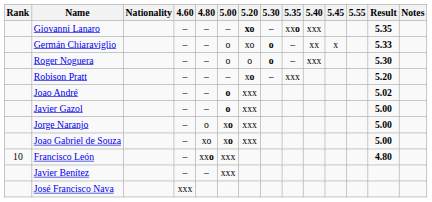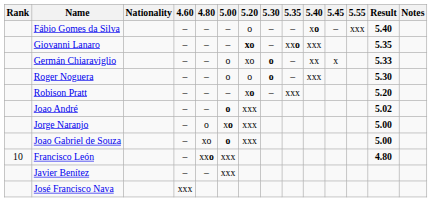 <table class="wikitable sortable" style="text-align:center;font-size:95%">
 <tr>
 <th>Rank</th>
 <th>Name</th>
 <th>Nationality</th>
 <th>4.60</th>
 <th>4.80</th>
 <th>5.00</th>
 <th>5.20</th>
 <th>5.30</th>
 <th>5.35</th>
 <th>5.40</th>
 <th>5.45</th>
 <th>5.55</th>
 <th>Result</th>
 <th>Notes</th>
+</tr>
+<tr>
+<td></td>
+<td align=left><a href='#'>Fábio Gomes da Silva</a></td>
+<td align=left></td>
+<td>–</td>
+<td>–</td>
+<td>–</td>
+<td>o</td>
+<td>–</td>
+<td>–</td>
+<td>x<strong>o</strong></td>
+<td>–</td>
+<td>xxx</td>
+<td><strong>5.40</strong></td>
+<td></td>
 </tr>
 <tr>
 <td></td>
 <td align=left><a href='#'>Giovanni Lanaro</a></td>
 <td align=left></td>
 <td>–</td>
 <td>–</td>
 <td>–</td>
 <td><strong>xo</strong></td>
 <td>–</td>
 <td>xx<strong>o</strong></td>
 <td>xxx</td>
 <td></td>
 <td></td>
 <td><strong>5.35</strong></td>
 <td></td>
 </tr>
 <tr>
 <td></td>
 <td align=left><a href='#'>Germán Chiaraviglio</a></td>
 <td align=left></td>
 <td>–</td>
 <td>–</td>
 <td>o</td>
 <td>xo</td>
 <td><strong>o</strong></td>
 <td>–</td>
 <td>xx</td>
 <td>x</td>
 <td></td>
 <td><strong>5.33</strong></td>
 <td></td>
 </tr>
 <tr>
 <td></td>
 <td align=left><a href='#'>Roger Noguera</a></td>
 <td align=left></td>
 <td>–</td>
 <td>–</td>
 <td>o</td>
 <td>o</td>
 <td><strong>o</strong></td>
 <td>–</td>
 <td>xxx</td>
 <td></td>
 <td></td>
 <td><strong>5.30</strong></td>
 <td></td>
 </tr>
 <tr>
 <td></td>
 <td align=left><a href='#'>Robison Pratt</a></td>
 <td align=left></td>
 <td>–</td>
 <td>–</td>
 <td>–</td>
 <td>x<strong>o</strong></td>
 <td>–</td>
 <td>xxx</td>
 <td></td>
 <td></td>
 <td></td>
 <td><strong>5.20</strong></td>
 <td></td>
 </tr>
 <tr>
 <td></td>
 <td align=left><a href='#'>Joao André</a></td>
 <td align=left></td>
 <td>–</td>
 <td>–</td>
 <td><strong>o</strong></td>
 <td>xxx</td>
 <td></td>
 <td></td>
 <td></td>
 <td></td>
 <td></td>
 <td><strong>5.02</strong></td>
 <td></td>
 </tr>
 <tr>
 <td></td>
-<td align=left><a href='#'>Javier Gazol</a></td>
-<td align=left></td>
-<td>–</td>
-<td>–</td>
-<td><strong>o</strong></td>
-<td>xxx</td>
-<td></td>
-<td></td>
-<td></td>
-<td></td>
-<td></td>
-<td><strong>5.00</strong></td>
-<td></td>
-</tr>
-<tr>
-<td></td>
 <td align=left><a href='#'>Jorge Naranjo</a></td>
 <td align=left></td>
 <td>–</td>
 <td>o</td>
 <td>x<strong>o</strong></td>
 <td>xxx</td>
 <td></td>
 <td></td>
 <td></td>
 <td></td>
 <td></td>
 <td><strong>5.00</strong></td>
 <td></td>
 </tr>
 <tr>
 <td></td>
 <td align=left><a href='#'>Joao Gabriel de Souza</a></td>
 <td align=left></td>
 <td>–</td>
 <td>xo</td>
-<td>x<strong>o</strong></td>
+<td><strong>o</strong></td>
 <td>xxx</td>
 <td></td>
 <td></td>
 <td></td>
 <td></td>
 <td></td>
 <td><strong>5.00</strong></td>
 <td></td>
 </tr>
 <tr>
 <td>10</td>
 <td align=left><a href='#'>Francisco León</a></td>
 <td align=left></td>
 <td>–</td>
 <td>xx<strong>o</strong></td>
 <td>xxx</td>
 <td></td>
 <td></td>
 <td></td>
 <td></td>
 <td></td>
 <td></td>
 <td><strong>4.80</strong></td>
 <td></td>
 </tr>
 <tr>
 <td></td>
 <td align=left><a href='#'>Javier Benítez</a></td>
 <td align=left></td>
 <td>–</td>
 <td>–</td>
 <td>xxx</td>
 <td></td>
 <td></td>
 <td></td>
 <td></td>
 <td></td>
 <td></td>
 <td><strong></strong></td>
 <td></td>
 </tr>
 <tr>
 <td></td>
 <td align=left><a href='#'>José Francisco Nava</a></td>
 <td align=left></td>
 <td>xxx</td>
 <td></td>
 <td></td>
 <td></td>
 <td></td>
 <td></td>
 <td></td>
 <td></td>
 <td></td>
 <td><strong></strong></td>
 <td></td>
 </tr>
 </table>
